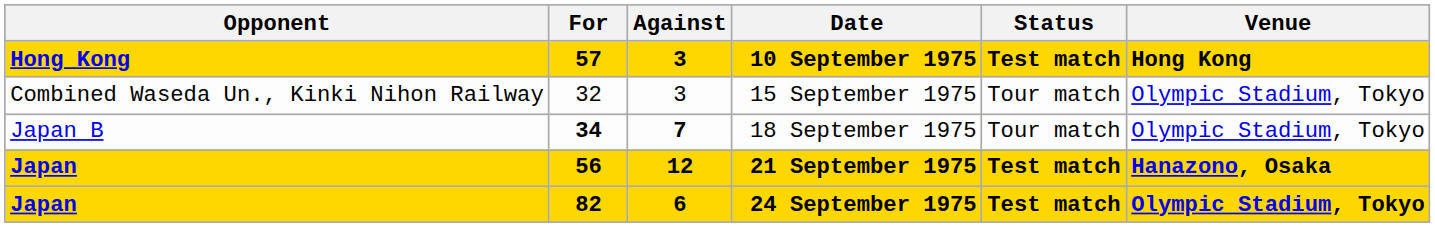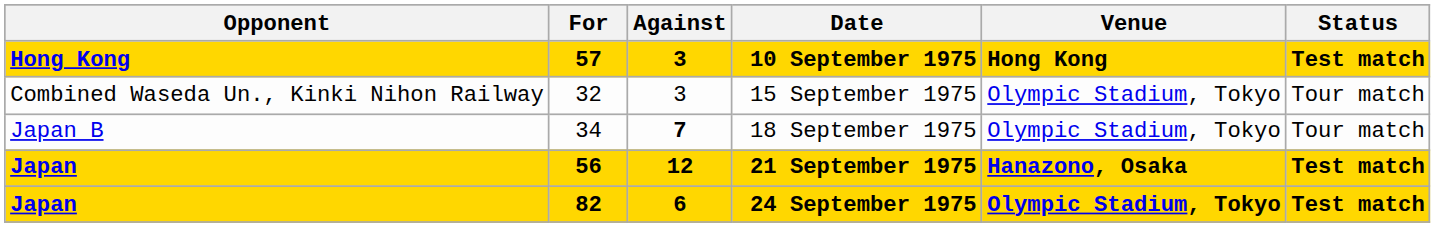 <table class=wikitable>
 <tr>
 <th>Opponent</th>
 <th>For</th>
 <th>Against</th>
 <th>Date</th>
+<th>Venue</th>
 <th>Status</th>
-<th>Venue</th>
 </tr>
 <tr bgcolor=gold>
 <td><strong><a href='#'>Hong Kong</a></strong></td>
 <td align=center width=40><strong>57</strong></td>
 <td align=center width=40><strong>3</strong></td>
 <td width=140 align=right><strong>10 September 1975</strong></td>
+<td><strong>Hong Kong</strong></td>
 <td><strong>Test match</strong></td>
-<td><strong>Hong Kong</strong></td>
 </tr>
 <tr bgcolor=#fdfdfd>
 <td>Combined Waseda Un., Kinki Nihon Railway</td>
 <td align=center width=40>32</td>
 <td align=center width=40>3</td>
 <td width=140 align=right>15 September 1975</td>
+<td><a href='#'>Olympic Stadium</a>, Tokyo</td>
 <td>Tour match</td>
-<td><a href='#'>Olympic Stadium</a>, Tokyo</td>
 </tr>
 <tr bgcolor=#fdfdfd>
 <td><a href='#'>Japan B</a></td>
-<td align=center width=40><strong>34</strong></td>
+<td align=center width=40>34</td>
 <td align=center width=40><strong>7</strong></td>
 <td width=140 align=right>18 September 1975</td>
+<td><a href='#'>Olympic Stadium</a>, Tokyo</td>
 <td>Tour match</td>
-<td><a href='#'>Olympic Stadium</a>, Tokyo</td>
 </tr>
 <tr bgcolor=gold>
 <td><strong><a href='#'>Japan</a></strong></td>
 <td align=center width=40><strong>56</strong></td>
 <td align=center width=40><strong>12</strong></td>
 <td width=140 align=right><strong>21 September 1975</strong></td>
+<td><strong><a href='#'>Hanazono</a>, Osaka</strong></td>
 <td><strong>Test match</strong></td>
-<td><strong><a href='#'>Hanazono</a>, Osaka</strong></td>
 </tr>
 <tr bgcolor=gold>
 <td><strong><a href='#'>Japan</a></strong></td>
 <td align=center width=40><strong>82</strong></td>
 <td align=center width=40><strong>6</strong></td>
 <td width=140 align=right><strong>24 September 1975</strong></td>
+<td><strong><a href='#'>Olympic Stadium</a>, Tokyo</strong></td>
 <td><strong>Test match</strong></td>
-<td><strong><a href='#'>Olympic Stadium</a>, Tokyo</strong></td>
 </tr>
 </table>
